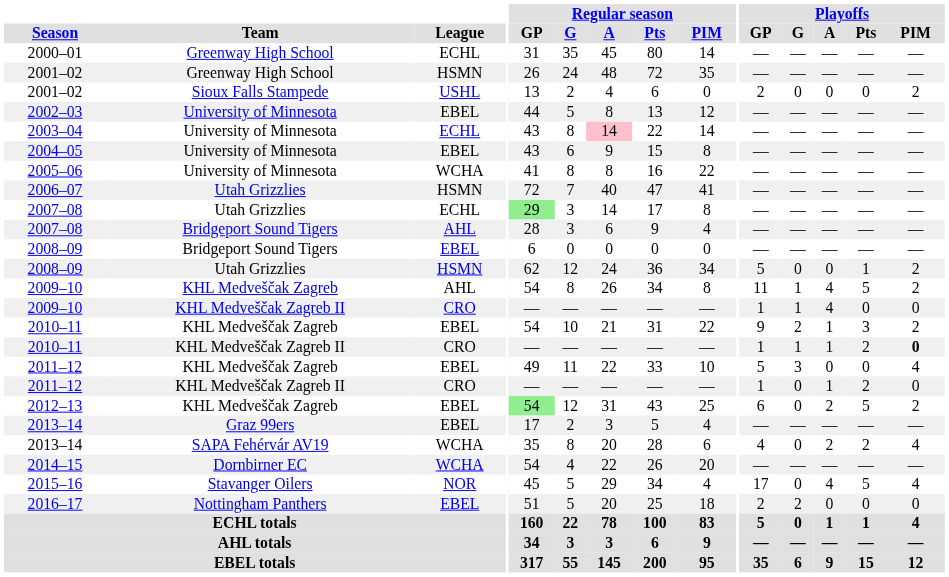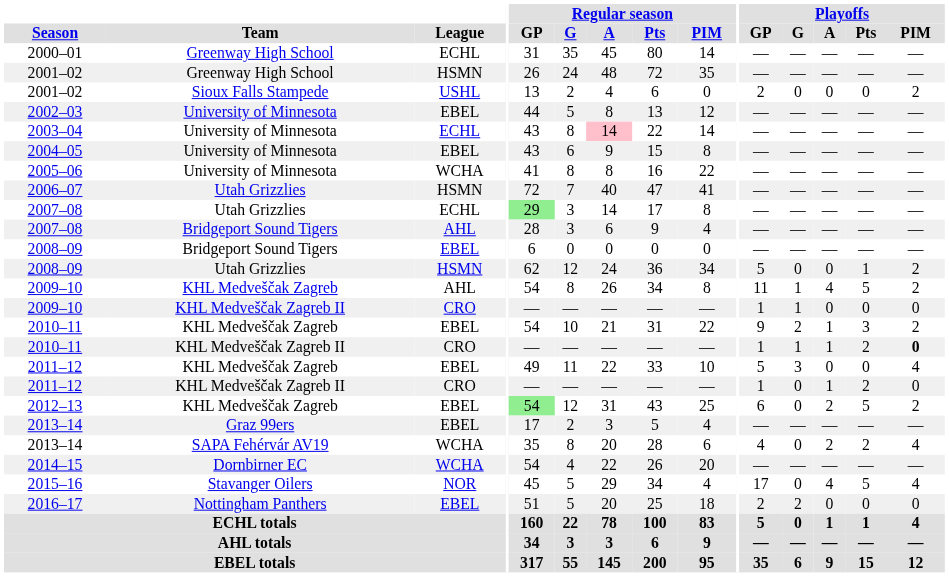 <table border="0" cellpadding="1" cellspacing="0" style="text-align:center; width:60em">
 <tr bgcolor="#e0e0e0">
 <th colspan="3" bgcolor="#ffffff"></th>
 <th rowspan="99" bgcolor="#ffffff"></th>
 <th colspan="5"><a href='#'>Regular season</a></th>
 <th rowspan="99" bgcolor="#ffffff"></th>
 <th colspan="5"><a href='#'>Playoffs</a></th>
 </tr>
 <tr bgcolor="#e0e0e0">
 <th><a href='#'>Season</a></th>
 <th>Team</th>
 <th>League</th>
 <th>GP</th>
 <th><a href='#'>G</a></th>
 <th><a href='#'>A</a></th>
 <th><a href='#'>Pts</a></th>
 <th><a href='#'>PIM</a></th>
 <th>GP</th>
 <th>G</th>
 <th>A</th>
 <th>Pts</th>
 <th>PIM</th>
 </tr>
 <tr>
 <td>2000–01</td>
 <td><a href='#'>Greenway High School</a></td>
 <td>ECHL</td>
 <td>31</td>
 <td>35</td>
 <td>45</td>
 <td>80</td>
 <td>14</td>
 <td>—</td>
 <td>—</td>
 <td>—</td>
 <td>—</td>
 <td>—</td>
 </tr>
 <tr bgcolor="#f0f0f0">
 <td>2001–02</td>
 <td>Greenway High School</td>
 <td>HSMN</td>
 <td>26</td>
 <td>24</td>
 <td>48</td>
 <td>72</td>
 <td>35</td>
 <td>—</td>
 <td>—</td>
 <td>—</td>
 <td>—</td>
 <td>—</td>
 </tr>
 <tr>
 <td>2001–02</td>
 <td><a href='#'>Sioux Falls Stampede</a></td>
 <td><a href='#'>USHL</a></td>
 <td>13</td>
 <td>2</td>
 <td>4</td>
 <td>6</td>
 <td>0</td>
 <td>2</td>
 <td>0</td>
 <td>0</td>
 <td>0</td>
 <td>2</td>
 </tr>
 <tr bgcolor="#f0f0f0">
 <td><a href='#'>2002–03</a></td>
 <td><a href='#'>University of Minnesota</a></td>
 <td>EBEL</td>
 <td>44</td>
 <td>5</td>
 <td>8</td>
 <td>13</td>
 <td>12</td>
 <td>—</td>
 <td>—</td>
 <td>—</td>
 <td>—</td>
 <td>—</td>
 </tr>
 <tr>
 <td><a href='#'>2003–04</a></td>
 <td>University of Minnesota</td>
 <td><a href='#'>ECHL</a></td>
 <td>43</td>
 <td>8</td>
 <td style="background: pink;">14</td>
 <td>22</td>
 <td>14</td>
 <td>—</td>
 <td>—</td>
 <td>—</td>
 <td>—</td>
 <td>—</td>
 </tr>
 <tr bgcolor="#f0f0f0">
 <td><a href='#'>2004–05</a></td>
 <td>University of Minnesota</td>
 <td>EBEL</td>
 <td>43</td>
 <td>6</td>
 <td>9</td>
 <td>15</td>
 <td>8</td>
 <td>—</td>
 <td>—</td>
 <td>—</td>
 <td>—</td>
 <td>—</td>
 </tr>
 <tr>
 <td><a href='#'>2005–06</a></td>
 <td>University of Minnesota</td>
 <td>WCHA</td>
 <td>41</td>
 <td>8</td>
 <td>8</td>
 <td>16</td>
 <td>22</td>
 <td>—</td>
 <td>—</td>
 <td>—</td>
 <td>—</td>
 <td>—</td>
 </tr>
 <tr bgcolor="#f0f0f0">
 <td><a href='#'>2006–07</a></td>
 <td><a href='#'>Utah Grizzlies</a></td>
 <td>HSMN</td>
 <td>72</td>
 <td>7</td>
 <td>40</td>
 <td>47</td>
 <td>41</td>
 <td>—</td>
 <td>—</td>
 <td>—</td>
 <td>—</td>
 <td>—</td>
 </tr>
 <tr>
 <td><a href='#'>2007–08</a></td>
 <td>Utah Grizzlies</td>
 <td>ECHL</td>
 <td style="background: lightgreen;">29</td>
 <td>3</td>
 <td>14</td>
 <td>17</td>
 <td>8</td>
 <td>—</td>
 <td>—</td>
 <td>—</td>
 <td>—</td>
 <td>—</td>
 </tr>
 <tr bgcolor="#f0f0f0">
 <td><a href='#'>2007–08</a></td>
 <td><a href='#'>Bridgeport Sound Tigers</a></td>
 <td><a href='#'>AHL</a></td>
 <td>28</td>
 <td>3</td>
 <td>6</td>
 <td>9</td>
 <td>4</td>
 <td>—</td>
 <td>—</td>
 <td>—</td>
 <td>—</td>
 <td>—</td>
 </tr>
 <tr>
 <td><a href='#'>2008–09</a></td>
 <td>Bridgeport Sound Tigers</td>
 <td><a href='#'>EBEL</a></td>
 <td>6</td>
 <td>0</td>
 <td>0</td>
 <td>0</td>
 <td>0</td>
 <td>—</td>
 <td>—</td>
 <td>—</td>
 <td>—</td>
 <td>—</td>
 </tr>
 <tr bgcolor="#f0f0f0">
 <td><a href='#'>2008–09</a></td>
 <td>Utah Grizzlies</td>
 <td><a href='#'>HSMN</a></td>
 <td>62</td>
 <td>12</td>
 <td>24</td>
 <td>36</td>
 <td>34</td>
 <td>5</td>
 <td>0</td>
 <td>0</td>
 <td>1</td>
 <td>2</td>
 </tr>
 <tr>
 <td><a href='#'>2009–10</a></td>
 <td><a href='#'>KHL Medveščak Zagreb</a></td>
 <td>AHL</td>
 <td>54</td>
 <td>8</td>
 <td>26</td>
 <td>34</td>
 <td>8</td>
 <td>11</td>
 <td>1</td>
 <td>4</td>
 <td>5</td>
 <td>2</td>
 </tr>
 <tr bgcolor="#f0f0f0">
 <td><a href='#'>2009–10</a></td>
 <td><a href='#'>KHL Medveščak Zagreb II</a></td>
 <td><a href='#'>CRO</a></td>
 <td>—</td>
 <td>—</td>
 <td>—</td>
 <td>—</td>
 <td>—</td>
 <td>1</td>
 <td>1</td>
-<td>4</td>
+<td>0</td>
 <td>0</td>
 <td>0</td>
 </tr>
 <tr>
 <td><a href='#'>2010–11</a></td>
 <td>KHL Medveščak Zagreb</td>
 <td>EBEL</td>
 <td>54</td>
 <td>10</td>
 <td>21</td>
 <td>31</td>
 <td>22</td>
 <td>9</td>
 <td>2</td>
 <td>1</td>
 <td>3</td>
 <td>2</td>
 </tr>
 <tr bgcolor="#f0f0f0">
 <td><a href='#'>2010–11</a></td>
 <td>KHL Medveščak Zagreb II</td>
 <td>CRO</td>
 <td>—</td>
 <td>—</td>
 <td>—</td>
 <td>—</td>
 <td>—</td>
 <td>1</td>
 <td>1</td>
 <td>1</td>
 <td>2</td>
 <td><strong>0</strong></td>
 </tr>
 <tr>
 <td><a href='#'>2011–12</a></td>
 <td>KHL Medveščak Zagreb</td>
 <td>EBEL</td>
 <td>49</td>
 <td>11</td>
 <td>22</td>
 <td>33</td>
 <td>10</td>
 <td>5</td>
 <td>3</td>
 <td>0</td>
 <td>0</td>
 <td>4</td>
 </tr>
 <tr bgcolor="#f0f0f0">
 <td><a href='#'>2011–12</a></td>
 <td>KHL Medveščak Zagreb II</td>
 <td>CRO</td>
 <td>—</td>
 <td>—</td>
 <td>—</td>
 <td>—</td>
 <td>—</td>
 <td>1</td>
 <td>0</td>
 <td>1</td>
 <td>2</td>
 <td>0</td>
 </tr>
 <tr>
 <td><a href='#'>2012–13</a></td>
 <td>KHL Medveščak Zagreb</td>
 <td>EBEL</td>
 <td style="background: lightgreen;">54</td>
 <td>12</td>
 <td>31</td>
 <td>43</td>
 <td>25</td>
 <td>6</td>
 <td>0</td>
 <td>2</td>
 <td>5</td>
 <td>2</td>
 </tr>
 <tr bgcolor="#f0f0f0">
 <td><a href='#'>2013–14</a></td>
 <td><a href='#'>Graz 99ers</a></td>
 <td>EBEL</td>
 <td>17</td>
 <td>2</td>
 <td>3</td>
 <td>5</td>
 <td>4</td>
 <td>—</td>
 <td>—</td>
 <td>—</td>
 <td>—</td>
 <td>—</td>
 </tr>
 <tr>
 <td>2013–14</td>
 <td><a href='#'>SAPA Fehérvár AV19</a></td>
 <td>WCHA</td>
 <td>35</td>
 <td>8</td>
 <td>20</td>
 <td>28</td>
 <td>6</td>
 <td>4</td>
 <td>0</td>
 <td>2</td>
 <td>2</td>
 <td>4</td>
 </tr>
 <tr bgcolor="#f0f0f0">
 <td><a href='#'>2014–15</a></td>
 <td><a href='#'>Dornbirner EC</a></td>
 <td><a href='#'>WCHA</a></td>
 <td>54</td>
 <td>4</td>
 <td>22</td>
 <td>26</td>
 <td>20</td>
 <td>—</td>
 <td>—</td>
 <td>—</td>
 <td>—</td>
 <td>—</td>
 </tr>
 <tr>
 <td><a href='#'>2015–16</a></td>
 <td><a href='#'>Stavanger Oilers</a></td>
 <td><a href='#'>NOR</a></td>
 <td>45</td>
 <td>5</td>
 <td>29</td>
 <td>34</td>
 <td>4</td>
 <td>17</td>
 <td>0</td>
 <td>4</td>
 <td>5</td>
 <td>4</td>
 </tr>
 <tr>
 </tr>
 <tr bgcolor="#f0f0f0">
 <td><a href='#'>2016–17</a></td>
 <td><a href='#'>Nottingham Panthers</a></td>
 <td><a href='#'>EBEL</a></td>
 <td>51</td>
 <td>5</td>
 <td>20</td>
 <td>25</td>
 <td>18</td>
 <td>2</td>
 <td>2</td>
 <td>0</td>
 <td>0</td>
 <td>0</td>
 </tr>
 <tr bgcolor="#e0e0e0">
 <th colspan="3">ECHL totals</th>
 <th>160</th>
 <th>22</th>
 <th>78</th>
 <th>100</th>
 <th>83</th>
 <th>5</th>
 <th>0</th>
 <th>1</th>
 <th>1</th>
 <th>4</th>
 </tr>
 <tr bgcolor="#e0e0e0">
 <th colspan="3">AHL totals</th>
 <th>34</th>
 <th>3</th>
 <th>3</th>
 <th>6</th>
 <th>9</th>
 <th>—</th>
 <th>—</th>
 <th>—</th>
 <th>—</th>
 <th>—</th>
 </tr>
 <tr bgcolor="#e0e0e0">
 <th colspan="3">EBEL totals</th>
 <th>317</th>
 <th>55</th>
 <th>145</th>
 <th>200</th>
 <th>95</th>
 <th>35</th>
 <th>6</th>
 <th>9</th>
 <th>15</th>
 <th>12</th>
 </tr>
 </table>
